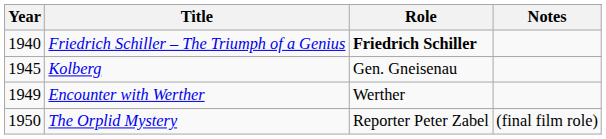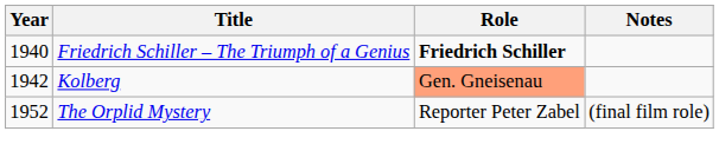 <table class="wikitable">
 <tr>
 <th>Year</th>
 <th>Title</th>
 <th>Role</th>
 <th>Notes</th>
 </tr>
 <tr>
 <td>1940</td>
 <td><em><a href='#'>Friedrich Schiller – The Triumph of a Genius</a></em></td>
 <td><strong>Friedrich Schiller</strong></td>
 <td></td>
 </tr>
 <tr>
-<td>1945</td>
+<td>1942</td>
 <td><em><a href='#'>Kolberg</a></em></td>
-<td>Gen. Gneisenau</td>
+<td style="background: lightsalmon;">Gen. Gneisenau</td>
 <td></td>
 </tr>
 <tr>
-<td>1949</td>
-<td><em><a href='#'>Encounter with Werther</a></em></td>
-<td>Werther</td>
-<td></td>
-</tr>
-<tr>
-<td>1950</td>
+<td>1952</td>
 <td><em><a href='#'>The Orplid Mystery</a></em></td>
 <td>Reporter Peter Zabel</td>
 <td>(final film role)</td>
 </tr>
 </table>
